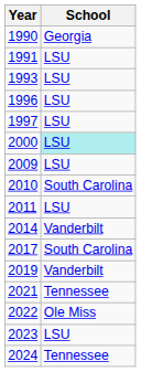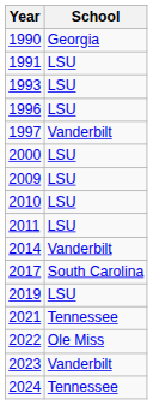 <table class="wikitable">
 <tr>
 <th>Year</th>
 <th>School</th>
 </tr>
 <tr>
 <td><a href='#'>1990</a></td>
 <td><a href='#'>Georgia</a></td>
 </tr>
 <tr>
 <td><a href='#'>1991</a></td>
 <td><a href='#'>LSU</a></td>
 </tr>
 <tr>
 <td><a href='#'>1993</a></td>
 <td><a href='#'>LSU</a></td>
 </tr>
 <tr>
 <td><a href='#'>1996</a></td>
 <td><a href='#'>LSU</a></td>
 </tr>
 <tr>
 <td><a href='#'>1997</a></td>
-<td><a href='#'>LSU</a></td>
+<td><a href='#'>Vanderbilt</a></td>
 </tr>
 <tr>
 <td><a href='#'>2000</a></td>
-<td style="background: paleturquoise;"><a href='#'>LSU</a></td>
+<td><a href='#'>LSU</a></td>
 </tr>
 <tr>
 <td><a href='#'>2009</a></td>
 <td><a href='#'>LSU</a></td>
 </tr>
 <tr>
 <td><a href='#'>2010</a></td>
-<td><a href='#'>South Carolina</a></td>
+<td><a href='#'>LSU</a></td>
 </tr>
 <tr>
 <td><a href='#'>2011</a></td>
 <td><a href='#'>LSU</a></td>
 </tr>
 <tr>
 <td><a href='#'>2014</a></td>
 <td><a href='#'>Vanderbilt</a></td>
 </tr>
 <tr>
 <td><a href='#'>2017</a></td>
 <td><a href='#'>South Carolina</a></td>
 </tr>
 <tr>
 <td><a href='#'>2019</a></td>
-<td><a href='#'>Vanderbilt</a></td>
+<td><a href='#'>LSU</a></td>
 </tr>
 <tr>
 <td><a href='#'>2021</a></td>
 <td><a href='#'>Tennessee</a></td>
 </tr>
 <tr>
 <td><a href='#'>2022</a></td>
 <td><a href='#'>Ole Miss</a></td>
 </tr>
 <tr>
 <td><a href='#'>2023</a></td>
-<td><a href='#'>LSU</a></td>
+<td><a href='#'>Vanderbilt</a></td>
 </tr>
 <tr>
 <td><a href='#'>2024</a></td>
 <td><a href='#'>Tennessee</a></td>
 </tr>
 </table>
